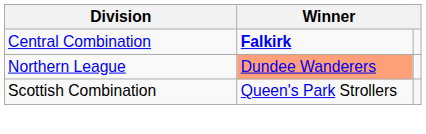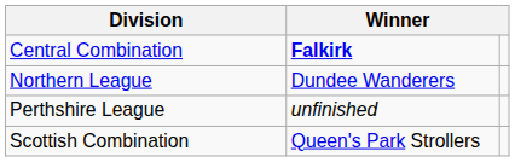 <table class="wikitable">
 <tr>
 <th width=230>Division</th>
 <th colspan = "2" width=180>Winner</th>
 </tr>
 <tr>
 <td><a href='#'>Central Combination</a></td>
 <td><strong><a href='#'>Falkirk</a></strong></td>
 <td></td>
 </tr>
 <tr>
 <td><a href='#'>Northern League</a></td>
-<td style="background: lightsalmon;"><a href='#'>Dundee Wanderers</a></td>
+<td><a href='#'>Dundee Wanderers</a></td>
+<td></td>
+</tr>
+<tr>
+<td>Perthshire League</td>
+<td><em>unfinished</em></td>
 <td></td>
 </tr>
 <tr>
 <td>Scottish Combination</td>
 <td><a href='#'>Queen's Park</a> Strollers</td>
 <td></td>
 </tr>
 </table>
